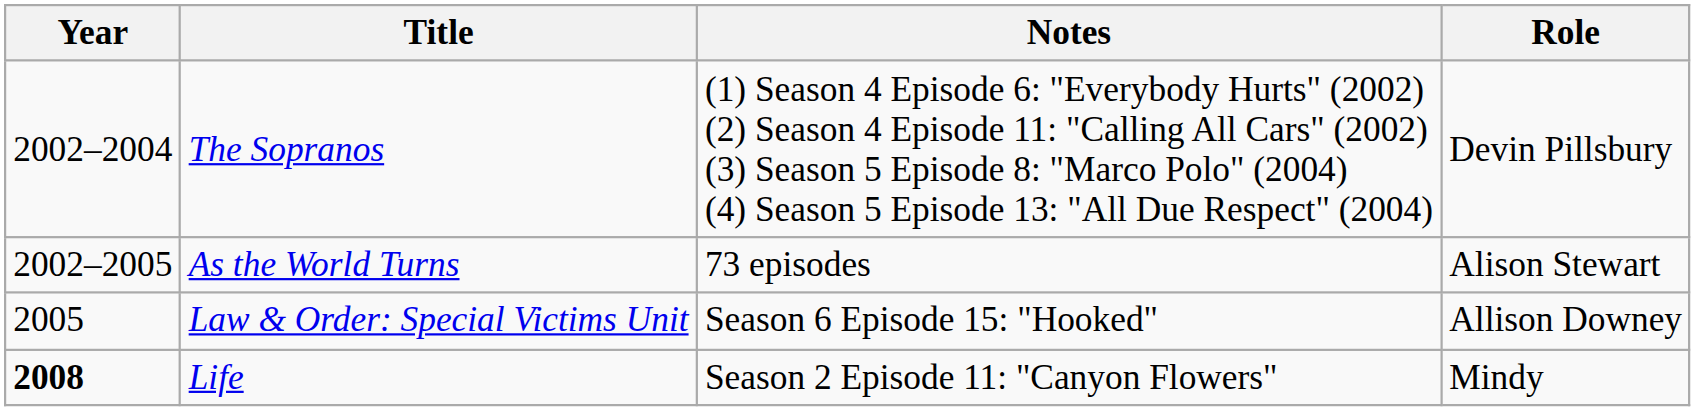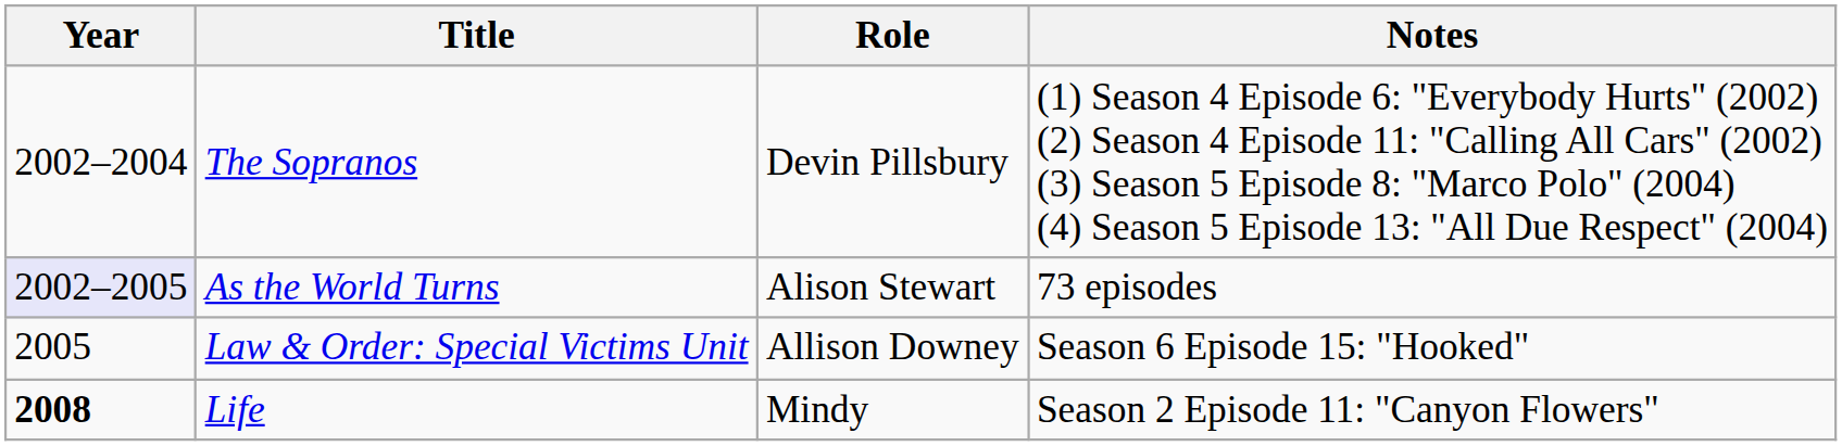 <table class="wikitable sortable">
 <tr>
 <th>Year</th>
 <th>Title</th>
+<th>Role</th>
 <th>Notes</th>
-<th>Role</th>
 </tr>
 <tr>
 <td>2002–2004</td>
 <td><em><a href='#'>The Sopranos</a></em></td>
+<td>Devin Pillsbury</td>
 <td>(1) Season 4 Episode 6: "Everybody Hurts" (2002)<br>(2) Season 4 Episode 11: "Calling All Cars" (2002)<br>(3) Season 5 Episode 8: "Marco Polo" (2004)<br>(4) Season 5 Episode 13: "All Due Respect" (2004)</td>
-<td>Devin Pillsbury</td>
 </tr>
 <tr>
-<td>2002–2005</td>
+<td style="background: lavender;">2002–2005</td>
 <td><em><a href='#'>As the World Turns</a></em></td>
+<td>Alison Stewart</td>
 <td>73 episodes</td>
-<td>Alison Stewart</td>
 </tr>
 <tr>
 <td>2005</td>
 <td><em><a href='#'>Law & Order: Special Victims Unit</a></em></td>
+<td>Allison Downey</td>
 <td>Season 6 Episode 15: "Hooked"</td>
-<td>Allison Downey</td>
 </tr>
 <tr>
 <td><strong>2008</strong></td>
 <td><a href='#'><em>Life</em></a></td>
+<td>Mindy</td>
 <td>Season 2 Episode 11: "Canyon Flowers"</td>
-<td>Mindy</td>
 </tr>
 </table>
